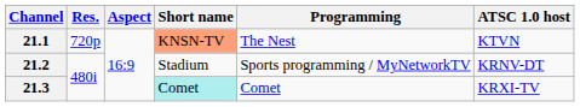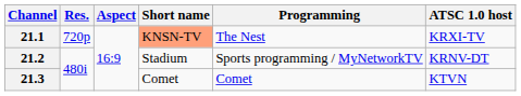 <table class="wikitable">
 <tr>
 <th scope = "col"><a href='#'>Channel</a></th>
 <th scope = "col"><a href='#'>Res.</a></th>
 <th scope = "col"><a href='#'>Aspect</a></th>
 <th scope = "col">Short name</th>
 <th scope = "col">Programming</th>
 <th scope = "col">ATSC 1.0 host</th>
 </tr>
 <tr>
 <th scope = "row">21.1</th>
 <td><a href='#'>720p</a></td>
 <td rowspan=3><a href='#'>16:9</a></td>
 <td style="background: lightsalmon;">KNSN-TV</td>
 <td><a href='#'>The Nest</a></td>
-<td><a href='#'>KTVN</a></td>
+<td><a href='#'>KRXI-TV</a></td>
 </tr>
 <tr>
 <th scope = "row">21.2</th>
 <td rowspan=2><a href='#'>480i</a></td>
 <td>Stadium</td>
 <td>Sports programming / <a href='#'>MyNetworkTV</a></td>
 <td><a href='#'>KRNV-DT</a></td>
 </tr>
 <tr>
 <th scope = "row">21.3</th>
-<td style="background: paleturquoise;">Comet</td>
+<td>Comet</td>
 <td><a href='#'>Comet</a></td>
-<td><a href='#'>KRXI-TV</a></td>
+<td><a href='#'>KTVN</a></td>
 </tr>
 </table>
